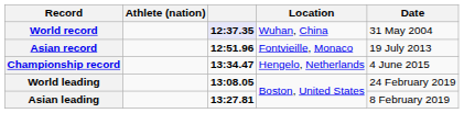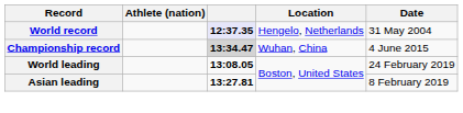 <table class="wikitable">
 <tr>
 <th scope="col">Record</th>
 <th scope="col">Athlete (nation)</th>
 <th scope="col"></th>
 <th scope="col">Location</th>
 <th scope="col">Date</th>
 </tr>
 <tr>
 <th scope="row"><a href='#'>World record</a></th>
 <td></td>
 <td align="center" style="background: lavender;"><strong>12:37.35</strong></td>
-<td><a href='#'>Wuhan</a>, <a href='#'>China</a></td>
+<td><a href='#'>Hengelo</a>, <a href='#'>Netherlands</a></td>
 <td>31 May 2004</td>
-</tr>
-<tr>
-<th scope="row"><a href='#'>Asian record</a></th>
-<td></td>
-<td align="center"><strong>12:51.96</strong></td>
-<td><a href='#'>Fontvieille</a>, <a href='#'>Monaco</a></td>
-<td>19 July 2013</td>
 </tr>
 <tr>
 <th><a href='#'>Championship record</a></th>
 <td></td>
-<td align="center"><strong>13:34.47</strong></td>
-<td><a href='#'>Hengelo</a>, <a href='#'>Netherlands</a></td>
+<td align="center" style="background: lightgrey;"><strong>13:34.47</strong></td>
+<td><a href='#'>Wuhan</a>, <a href='#'>China</a></td>
 <td>4 June 2015</td>
 </tr>
 <tr>
 <th scope="row">World leading</th>
 <td></td>
 <td align="center"><strong>13:08.05</strong></td>
 <td rowspan="2"><a href='#'>Boston</a>, <a href='#'>United States</a></td>
 <td>24 February 2019</td>
 </tr>
 <tr>
 <th scope="row">Asian leading</th>
 <td></td>
 <td align="center"><strong>13:27.81</strong></td>
 <td>8 February 2019</td>
 </tr>
 </table>
